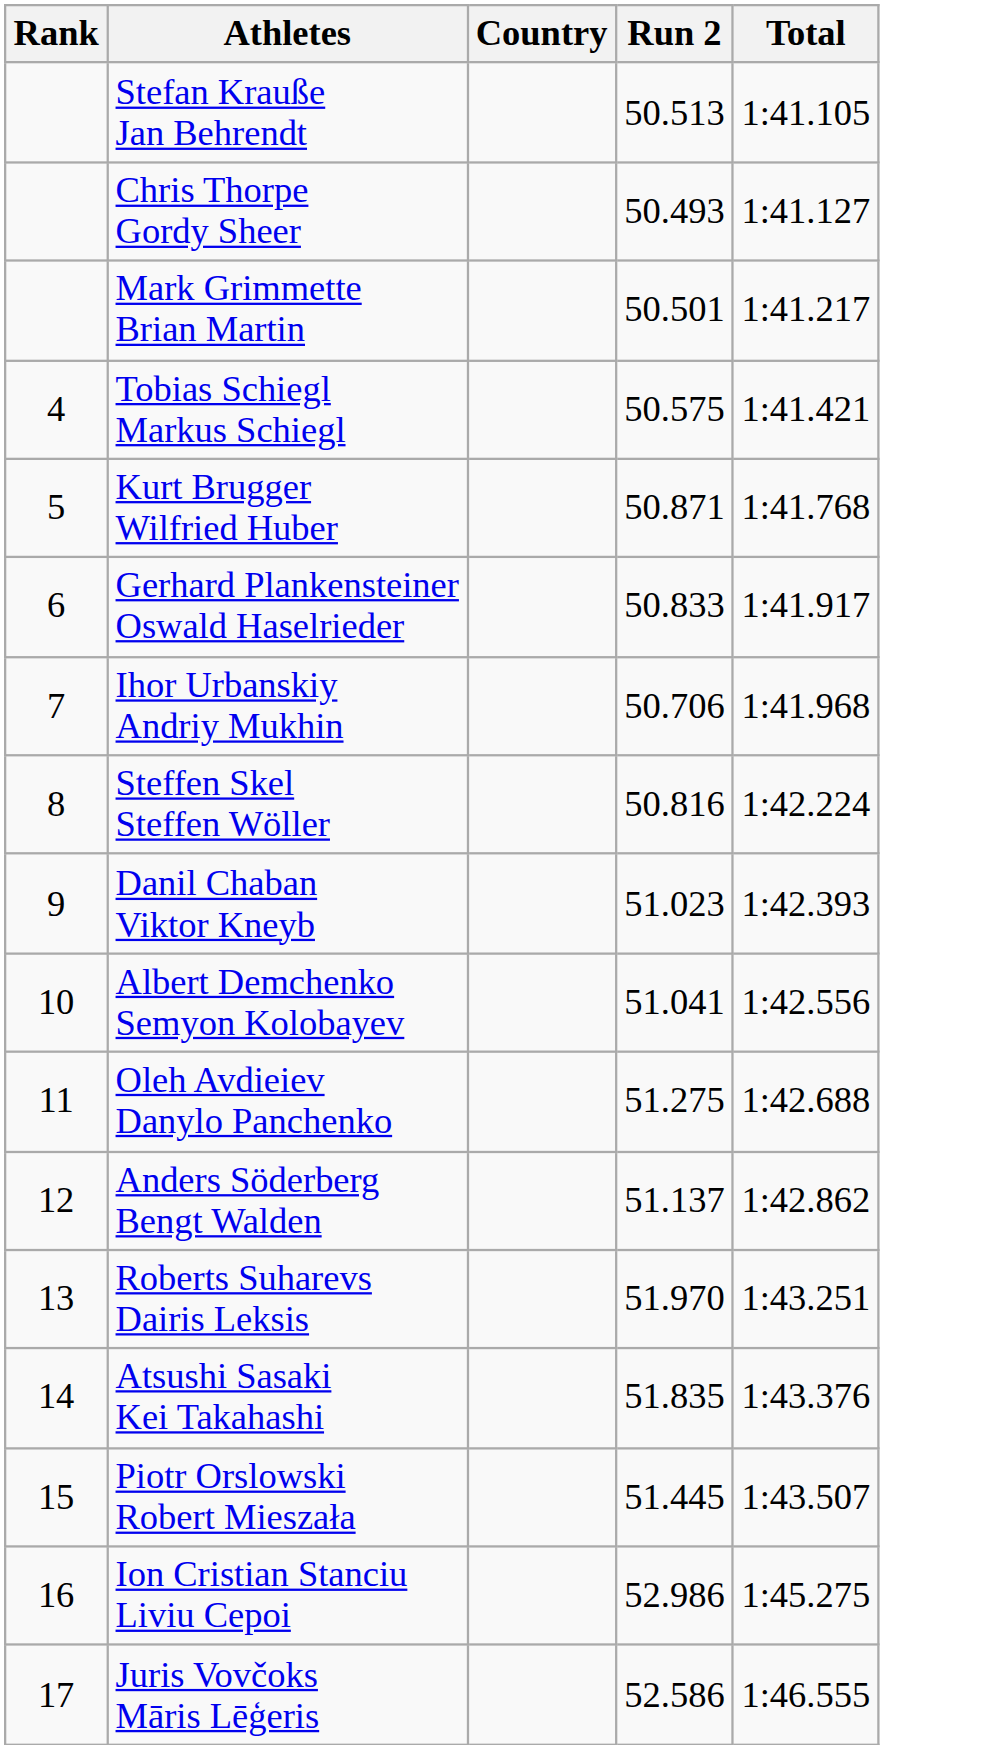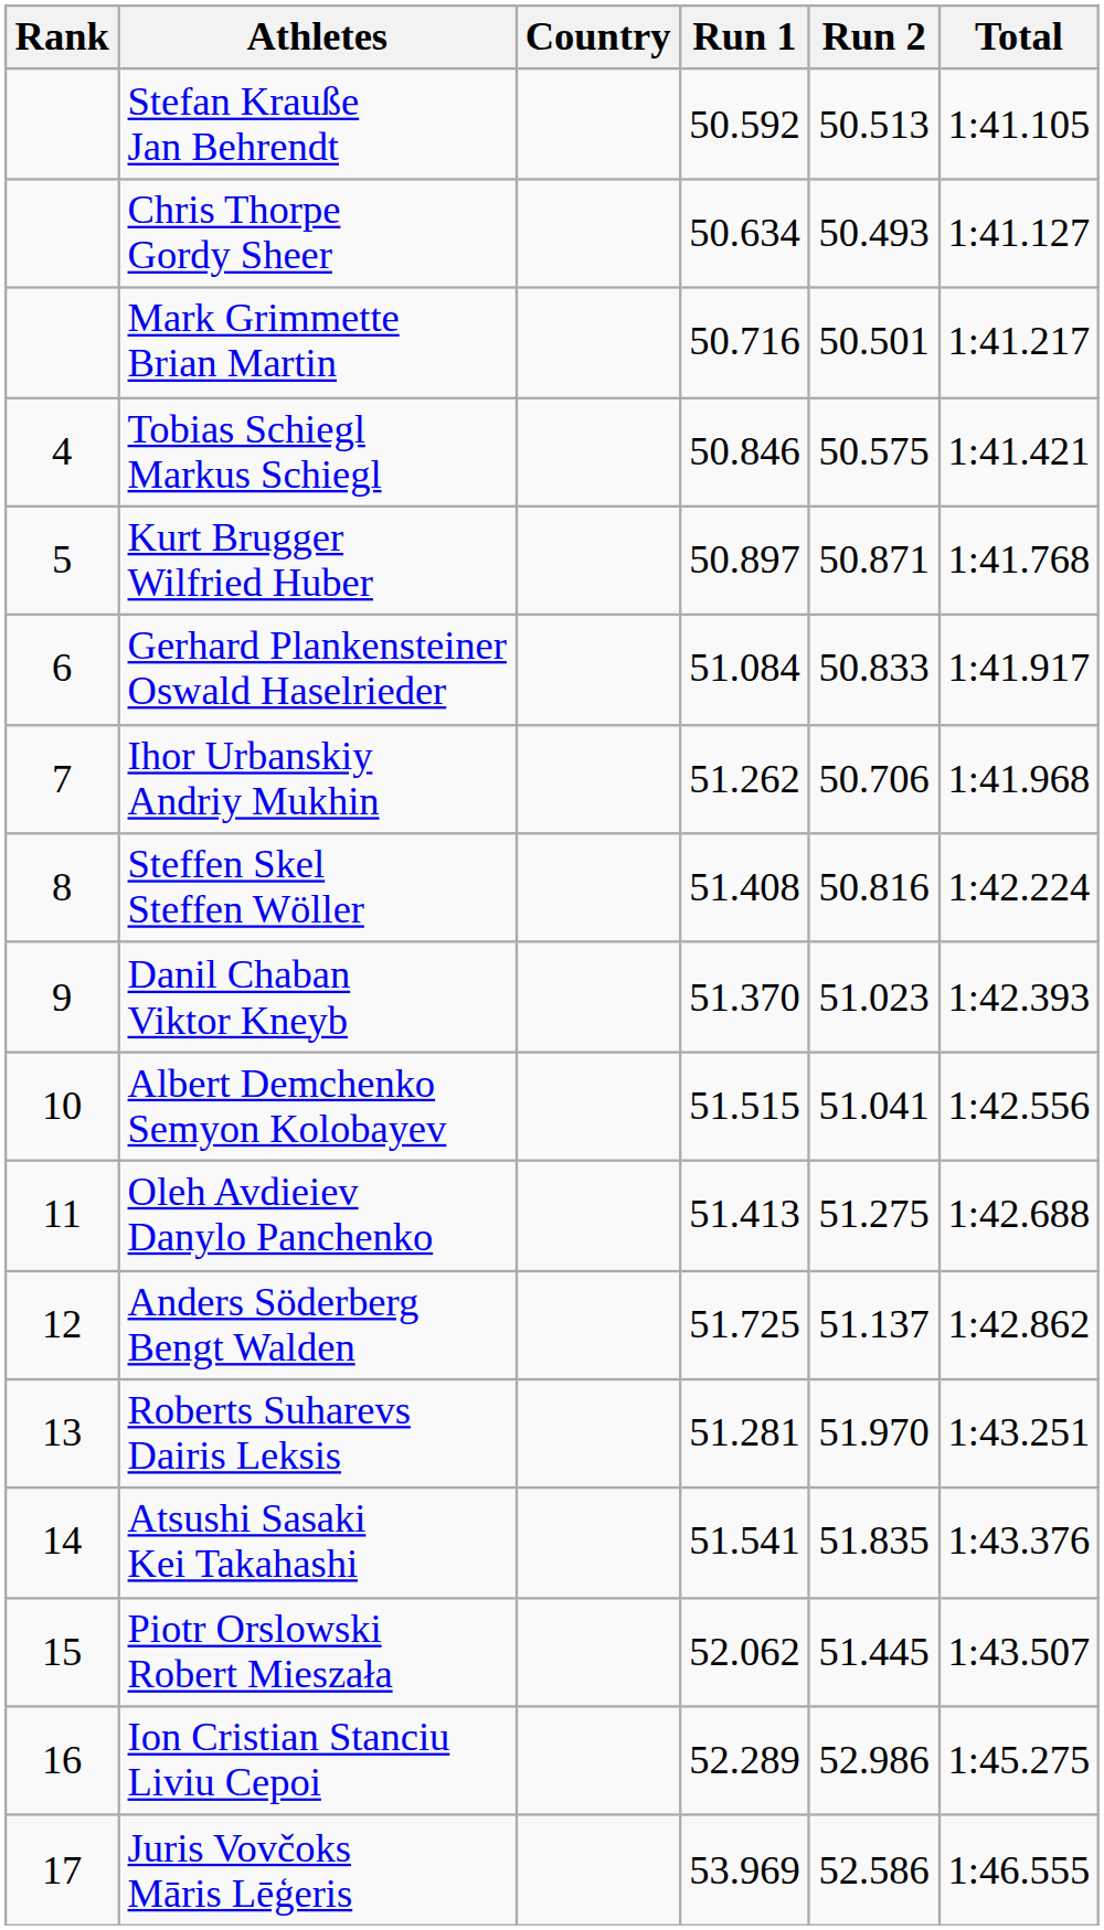 <table class="wikitable sortable" style="text-align:center">
 <tr>
 <th>Rank</th>
 <th>Athletes</th>
 <th>Country</th>
+<th>Run 1</th>
 <th>Run 2</th>
 <th>Total</th>
 </tr>
 <tr>
 <td></td>
 <td align=left><a href='#'>Stefan Krauße</a> <br> <a href='#'>Jan Behrendt</a></td>
 <td align=left></td>
+<td>50.592</td>
 <td>50.513</td>
 <td>1:41.105</td>
 </tr>
 <tr>
 <td></td>
 <td align=left><a href='#'>Chris Thorpe</a> <br> <a href='#'>Gordy Sheer</a></td>
 <td align=left></td>
+<td>50.634</td>
 <td>50.493</td>
 <td>1:41.127</td>
 </tr>
 <tr>
 <td></td>
 <td align=left><a href='#'>Mark Grimmette</a> <br> <a href='#'>Brian Martin</a></td>
 <td align=left></td>
+<td>50.716</td>
 <td>50.501</td>
 <td>1:41.217</td>
 </tr>
 <tr>
 <td>4</td>
 <td align=left><a href='#'>Tobias Schiegl</a> <br> <a href='#'>Markus Schiegl</a></td>
 <td align=left></td>
+<td>50.846</td>
 <td>50.575</td>
 <td>1:41.421</td>
 </tr>
 <tr>
 <td>5</td>
 <td align=left><a href='#'>Kurt Brugger</a> <br> <a href='#'>Wilfried Huber</a></td>
 <td align=left></td>
+<td>50.897</td>
 <td>50.871</td>
 <td>1:41.768</td>
 </tr>
 <tr>
 <td>6</td>
 <td align=left><a href='#'>Gerhard Plankensteiner</a> <br> <a href='#'>Oswald Haselrieder</a></td>
 <td align=left></td>
+<td>51.084</td>
 <td>50.833</td>
 <td>1:41.917</td>
 </tr>
 <tr>
 <td>7</td>
 <td align=left><a href='#'>Ihor Urbanskiy</a> <br> <a href='#'>Andriy Mukhin</a></td>
 <td align=left></td>
+<td>51.262</td>
 <td>50.706</td>
 <td>1:41.968</td>
 </tr>
 <tr>
 <td>8</td>
 <td align=left><a href='#'>Steffen Skel</a> <br> <a href='#'>Steffen Wöller</a></td>
 <td align=left></td>
+<td>51.408</td>
 <td>50.816</td>
 <td>1:42.224</td>
 </tr>
 <tr>
 <td>9</td>
 <td align=left><a href='#'>Danil Chaban</a> <br> <a href='#'>Viktor Kneyb</a></td>
 <td align=left></td>
+<td>51.370</td>
 <td>51.023</td>
 <td>1:42.393</td>
 </tr>
 <tr>
 <td>10</td>
 <td align=left><a href='#'>Albert Demchenko</a> <br> <a href='#'>Semyon Kolobayev</a></td>
 <td align=left></td>
+<td>51.515</td>
 <td>51.041</td>
 <td>1:42.556</td>
 </tr>
 <tr>
 <td>11</td>
 <td align=left><a href='#'>Oleh Avdieiev</a> <br> <a href='#'>Danylo Panchenko</a></td>
 <td align=left></td>
+<td>51.413</td>
 <td>51.275</td>
 <td>1:42.688</td>
 </tr>
 <tr>
 <td>12</td>
 <td align=left><a href='#'>Anders Söderberg</a> <br> <a href='#'>Bengt Walden</a></td>
 <td align=left></td>
+<td>51.725</td>
 <td>51.137</td>
 <td>1:42.862</td>
 </tr>
 <tr>
 <td>13</td>
 <td align=left><a href='#'>Roberts Suharevs</a> <br> <a href='#'>Dairis Leksis</a></td>
 <td align=left></td>
+<td>51.281</td>
 <td>51.970</td>
 <td>1:43.251</td>
 </tr>
 <tr>
 <td>14</td>
 <td align=left><a href='#'>Atsushi Sasaki</a> <br> <a href='#'>Kei Takahashi</a></td>
 <td align=left></td>
+<td>51.541</td>
 <td>51.835</td>
 <td>1:43.376</td>
 </tr>
 <tr>
 <td>15</td>
 <td align=left><a href='#'>Piotr Orslowski</a> <br> <a href='#'>Robert Mieszała</a></td>
 <td align=left></td>
+<td>52.062</td>
 <td>51.445</td>
 <td>1:43.507</td>
 </tr>
 <tr>
 <td>16</td>
 <td align=left><a href='#'>Ion Cristian Stanciu</a> <br> <a href='#'>Liviu Cepoi</a></td>
 <td align=left></td>
+<td>52.289</td>
 <td>52.986</td>
 <td>1:45.275</td>
 </tr>
 <tr>
 <td>17</td>
 <td align=left><a href='#'>Juris Vovčoks</a> <br> <a href='#'>Māris Lēģeris</a></td>
 <td align=left></td>
+<td>53.969</td>
 <td>52.586</td>
 <td>1:46.555</td>
 </tr>
 </table>
